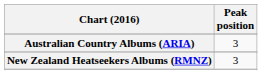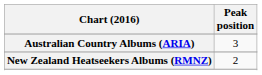 <table class="wikitable sortable plainrowheaders" style="text-align:center">
 <tr>
 <th scope="col">Chart (2016)</th>
 <th scope="col">Peak<br> position</th>
 </tr>
 <tr>
 </tr>
 <tr>
 <th scope="row">Australian Country Albums (<a href='#'>ARIA</a>)</th>
 <td>3</td>
 </tr>
 <tr>
 </tr>
 <tr>
 <th scope="row">New Zealand Heatseekers Albums (<a href='#'>RMNZ</a>)</th>
-<td>3</td>
+<td>2</td>
 </tr>
 <tr>
 </tr>
 <tr>
 </tr>
 </table>
